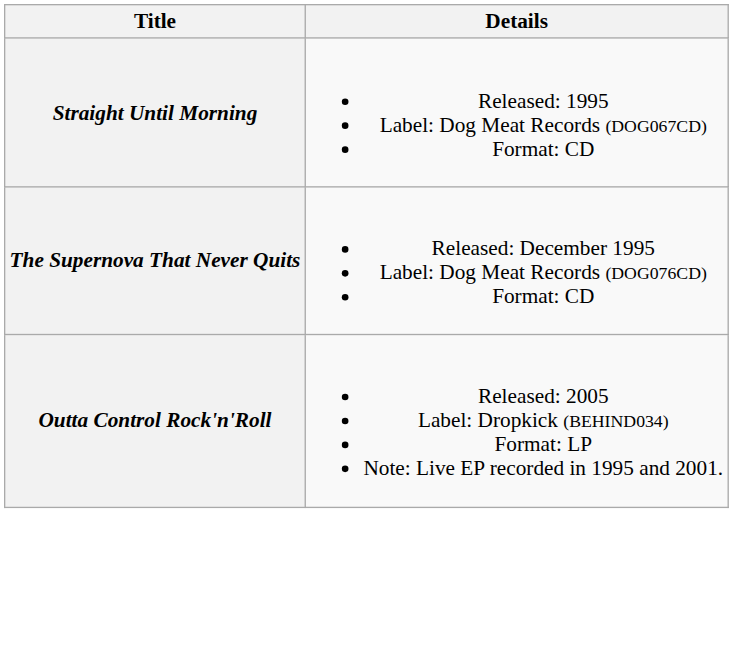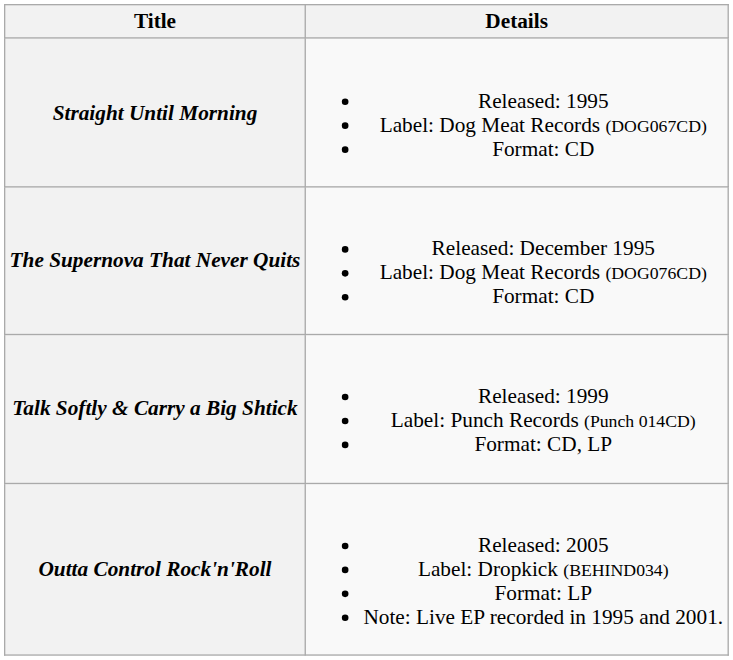 <table class="wikitable plainrowheaders" style="text-align:center;" border="1">
 <tr>
 <th>Title</th>
 <th>Details</th>
 </tr>
 <tr>
 <th scope="row"><em>Straight Until Morning</em></th>
 <td><br><ul><li>Released: 1995</li><li>Label: Dog Meat Records <small>(DOG067CD)</small></li><li>Format: CD</li></ul></td>
 </tr>
 <tr>
 <th scope="row"><em>The Supernova That Never Quits</em></th>
 <td><br><ul><li>Released: December 1995</li><li>Label: Dog Meat Records <small>(DOG076CD)</small></li><li>Format: CD</li></ul></td>
 </tr>
 <tr>
+<th scope="row"><em>Talk Softly & Carry a Big Shtick</em></th>
+<td><br><ul><li>Released: 1999</li><li>Label: Punch Records <small>(Punch 014CD)</small></li><li>Format: CD, LP</li></ul></td>
+</tr>
+<tr>
 <th scope="row"><em>Outta Control Rock'n'Roll</em></th>
 <td><br><ul><li>Released: 2005</li><li>Label: Dropkick <small>(BEHIND034)</small></li><li>Format: LP</li><li>Note: Live EP recorded in 1995 and 2001.</li></ul></td>
 </tr>
 </table>
